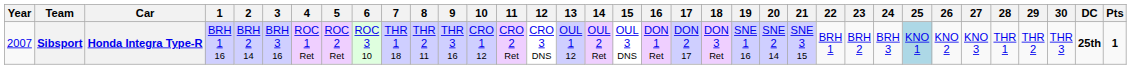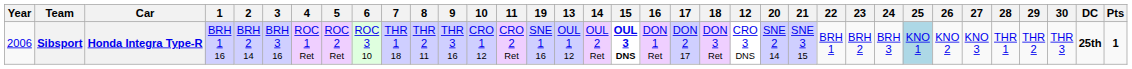 <table class="wikitable" style="text-align:center; font-size:85%">
 <tr>
 <th>Year</th>
 <th>Team</th>
 <th>Car</th>
 <th>1</th>
 <th>2</th>
 <th>3</th>
 <th>4</th>
 <th>5</th>
 <th>6</th>
 <th>7</th>
 <th>8</th>
 <th>9</th>
 <th>10</th>
 <th>11</th>
-<th>12</th>
+<th>19</th>
 <th>13</th>
 <th>14</th>
 <th>15</th>
 <th>16</th>
 <th>17</th>
 <th>18</th>
-<th>19</th>
+<th>12</th>
 <th>20</th>
 <th>21</th>
 <th>22</th>
 <th>23</th>
 <th>24</th>
 <th>25</th>
 <th>26</th>
 <th>27</th>
 <th>28</th>
 <th>29</th>
 <th>30</th>
 <th>DC</th>
 <th>Pts</th>
 </tr>
 <tr>
-<td><a href='#'>2007</a></td>
+<td><a href='#'>2006</a></td>
 <th nowrap><a href='#'>Sibsport</a></th>
 <th nowrap><a href='#'>Honda Integra Type-R</a></th>
 <td style="background:#CFCFFF;"><a href='#'>BRH<br>1</a><br><small>16</small></td>
 <td style="background:#CFCFFF;"><a href='#'>BRH<br>2</a><br><small>14</small></td>
 <td style="background:#CFCFFF;"><a href='#'>BRH<br>3</a><br><small>16</small></td>
 <td style="background:#EFCFFF;"><a href='#'>ROC<br>1</a><br><small>Ret</small></td>
 <td style="background:#EFCFFF;"><a href='#'>ROC<br>2</a><br><small>Ret</small></td>
 <td style="background:#DFFFDF;"><a href='#'>ROC<br>3</a><br><small>10</small></td>
 <td style="background:#CFCFFF;"><a href='#'>THR<br>1</a><br><small>18</small></td>
 <td style="background:#CFCFFF;"><a href='#'>THR<br>2</a><br><small>11</small></td>
 <td style="background:#CFCFFF;"><a href='#'>THR<br>3</a><br><small>16</small></td>
 <td style="background:#CFCFFF;"><a href='#'>CRO<br>1</a><br><small>12</small></td>
 <td style="background:#EFCFFF;"><a href='#'>CRO<br>2</a><br><small>Ret</small></td>
-<td style="background:#FFFFFF;"><a href='#'>CRO<br>3</a><br><small>DNS</small></td>
+<td style="background:#CFCFFF;"><a href='#'>SNE<br>1</a><br><small>16</small></td>
 <td style="background:#CFCFFF;"><a href='#'>OUL<br>1</a><br><small>12</small></td>
 <td style="background:#EFCFFF;"><a href='#'>OUL<br>2</a><br><small>Ret</small></td>
-<td style="background:#FFFFFF;"><a href='#'>OUL<br>3</a><br><small>DNS</small></td>
+<td style="background:#FFFFFF;"><strong><a href='#'>OUL<br>3</a><br><small>DNS</small></strong></td>
 <td style="background:#EFCFFF;"><a href='#'>DON<br>1</a><br><small>Ret</small></td>
 <td style="background:#CFCFFF;"><a href='#'>DON<br>2</a><br><small>17</small></td>
 <td style="background:#EFCFFF;"><a href='#'>DON<br>3</a><br><small>Ret</small></td>
-<td style="background:#CFCFFF;"><a href='#'>SNE<br>1</a><br><small>16</small></td>
+<td style="background:#FFFFFF;"><a href='#'>CRO<br>3</a><br><small>DNS</small></td>
 <td style="background:#CFCFFF;"><a href='#'>SNE<br>2</a><br><small>14</small></td>
 <td style="background:#CFCFFF;"><a href='#'>SNE<br>3</a><br><small>15</small></td>
 <td><a href='#'>BRH<br>1</a><br><small></small></td>
 <td><a href='#'>BRH<br>2</a><br><small></small></td>
 <td><a href='#'>BRH<br>3</a><br><small></small></td>
 <td style="background: lightblue;"><a href='#'>KNO<br>1</a><br><small></small></td>
 <td><a href='#'>KNO<br>2</a><br><small></small></td>
 <td><a href='#'>KNO<br>3</a><br><small></small></td>
 <td><a href='#'>THR<br>1</a><br><small></small></td>
 <td><a href='#'>THR<br>2</a><br><small></small></td>
 <td><a href='#'>THR<br>3</a><br><small></small></td>
 <td><strong>25th</strong></td>
 <td><strong>1</strong></td>
 </tr>
 </table>
